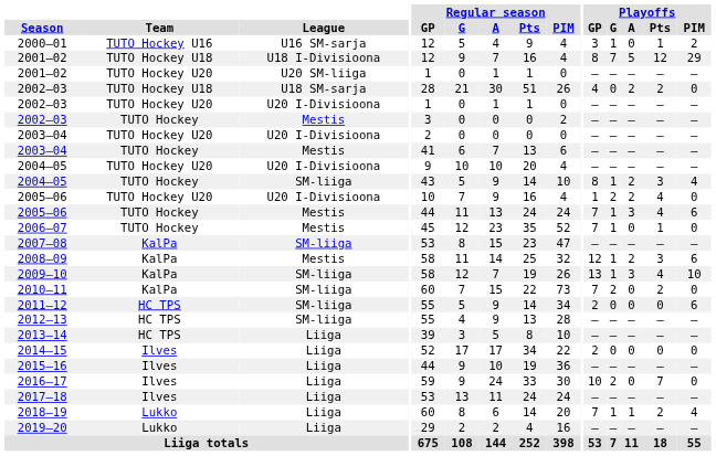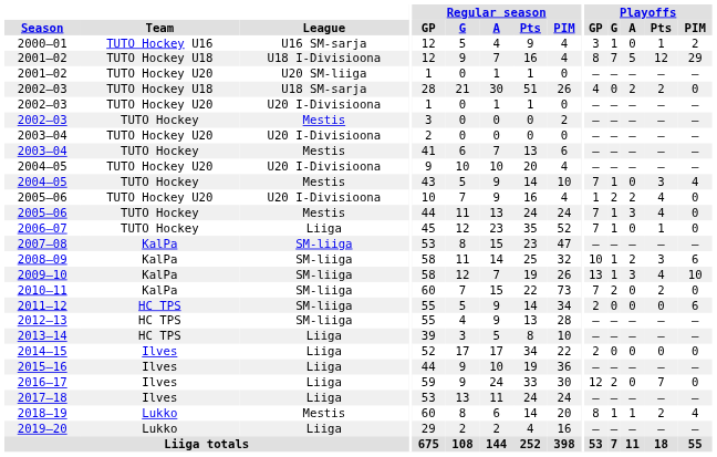 <table border="0" cellpadding="1" cellspacing="0" style="text-align:center; width:60em">
 <tr bgcolor="#e0e0e0">
 <th colspan="3" bgcolor="#ffffff"></th>
 <th rowspan="99" bgcolor="#ffffff"></th>
 <th colspan="5"><a href='#'>Regular season</a></th>
 <th rowspan="99" bgcolor="#ffffff"></th>
 <th colspan="5"><a href='#'>Playoffs</a></th>
 </tr>
 <tr bgcolor="#e0e0e0">
 <th><a href='#'>Season</a></th>
 <th>Team</th>
 <th>League</th>
 <th>GP</th>
 <th><a href='#'>G</a></th>
 <th><a href='#'>A</a></th>
 <th><a href='#'>Pts</a></th>
 <th><a href='#'>PIM</a></th>
 <th>GP</th>
 <th>G</th>
 <th>A</th>
 <th>Pts</th>
 <th>PIM</th>
 </tr>
 <tr>
 <td>2000–01</td>
 <td><a href='#'>TUTO Hockey</a> U16</td>
 <td>U16 SM-sarja</td>
 <td>12</td>
 <td>5</td>
 <td>4</td>
 <td>9</td>
 <td>4</td>
 <td>3</td>
 <td>1</td>
 <td>0</td>
 <td>1</td>
 <td>2</td>
 </tr>
 <tr bgcolor="#f0f0f0">
 <td>2001–02</td>
 <td>TUTO Hockey U18</td>
 <td>U18 I-Divisioona</td>
 <td>12</td>
 <td>9</td>
 <td>7</td>
 <td>16</td>
 <td>4</td>
 <td>8</td>
 <td>7</td>
 <td>5</td>
 <td>12</td>
 <td>29</td>
 </tr>
 <tr>
 <td>2001–02</td>
 <td>TUTO Hockey U20</td>
 <td>U20 SM-liiga</td>
 <td>1</td>
 <td>0</td>
 <td>1</td>
 <td>1</td>
 <td>0</td>
 <td>—</td>
 <td>—</td>
 <td>—</td>
 <td>—</td>
 <td>—</td>
 </tr>
 <tr bgcolor="#f0f0f0">
 <td>2002–03</td>
 <td>TUTO Hockey U18</td>
 <td>U18 SM-sarja</td>
 <td>28</td>
 <td>21</td>
 <td>30</td>
 <td>51</td>
 <td>26</td>
 <td>4</td>
 <td>0</td>
 <td>2</td>
 <td>2</td>
 <td>0</td>
 </tr>
 <tr>
 <td>2002–03</td>
 <td>TUTO Hockey U20</td>
 <td>U20 I-Divisioona</td>
 <td>1</td>
 <td>0</td>
 <td>1</td>
 <td>1</td>
 <td>0</td>
 <td>—</td>
 <td>—</td>
 <td>—</td>
 <td>—</td>
 <td>—</td>
 </tr>
 <tr bgcolor="#f0f0f0">
 <td><a href='#'>2002–03</a></td>
 <td>TUTO Hockey</td>
 <td><a href='#'>Mestis</a></td>
 <td>3</td>
 <td>0</td>
 <td>0</td>
 <td>0</td>
 <td>2</td>
 <td>—</td>
 <td>—</td>
 <td>—</td>
 <td>—</td>
 <td>—</td>
 </tr>
 <tr>
 <td>2003–04</td>
 <td>TUTO Hockey U20</td>
 <td>U20 I-Divisioona</td>
 <td>2</td>
 <td>0</td>
 <td>0</td>
 <td>0</td>
 <td>0</td>
 <td>—</td>
 <td>—</td>
 <td>—</td>
 <td>—</td>
 <td>—</td>
 </tr>
 <tr bgcolor="#f0f0f0">
 <td><a href='#'>2003–04</a></td>
 <td>TUTO Hockey</td>
 <td>Mestis</td>
 <td>41</td>
 <td>6</td>
 <td>7</td>
 <td>13</td>
 <td>6</td>
 <td>—</td>
 <td>—</td>
 <td>—</td>
 <td>—</td>
 <td>—</td>
 </tr>
 <tr>
 <td>2004–05</td>
 <td>TUTO Hockey U20</td>
 <td>U20 I-Divisioona</td>
 <td>9</td>
 <td>10</td>
 <td>10</td>
 <td>20</td>
 <td>4</td>
 <td>—</td>
 <td>—</td>
 <td>—</td>
 <td>—</td>
 <td>—</td>
 </tr>
 <tr bgcolor="#f0f0f0">
 <td><a href='#'>2004–05</a></td>
 <td>TUTO Hockey</td>
-<td>SM-liiga</td>
+<td>Mestis</td>
 <td>43</td>
 <td>5</td>
 <td>9</td>
 <td>14</td>
 <td>10</td>
-<td>8</td>
+<td>7</td>
 <td>1</td>
-<td>2</td>
+<td>0</td>
 <td>3</td>
 <td>4</td>
 </tr>
 <tr>
 <td>2005–06</td>
 <td>TUTO Hockey U20</td>
 <td>U20 I-Divisioona</td>
 <td>10</td>
 <td>7</td>
 <td>9</td>
 <td>16</td>
 <td>4</td>
 <td>1</td>
 <td>2</td>
 <td>2</td>
 <td>4</td>
 <td>0</td>
 </tr>
 <tr bgcolor="#f0f0f0">
 <td><a href='#'>2005–06</a></td>
 <td>TUTO Hockey</td>
 <td>Mestis</td>
 <td>44</td>
 <td>11</td>
 <td>13</td>
 <td>24</td>
 <td>24</td>
 <td>7</td>
 <td>1</td>
 <td>3</td>
 <td>4</td>
-<td>6</td>
+<td>0</td>
 </tr>
 <tr>
 <td><a href='#'>2006–07</a></td>
 <td>TUTO Hockey</td>
-<td>Mestis</td>
+<td>Liiga</td>
 <td>45</td>
 <td>12</td>
 <td>23</td>
 <td>35</td>
 <td>52</td>
 <td>7</td>
 <td>1</td>
 <td>0</td>
 <td>1</td>
 <td>0</td>
 </tr>
 <tr bgcolor="#f0f0f0">
 <td><a href='#'>2007–08</a></td>
 <td><a href='#'>KalPa</a></td>
 <td><a href='#'>SM-liiga</a></td>
 <td>53</td>
 <td>8</td>
 <td>15</td>
 <td>23</td>
 <td>47</td>
 <td>—</td>
 <td>—</td>
 <td>—</td>
 <td>—</td>
 <td>—</td>
 </tr>
 <tr>
 <td><a href='#'>2008–09</a></td>
 <td>KalPa</td>
-<td>Mestis</td>
+<td>SM-liiga</td>
 <td>58</td>
 <td>11</td>
 <td>14</td>
 <td>25</td>
 <td>32</td>
-<td>12</td>
+<td>10</td>
 <td>1</td>
 <td>2</td>
 <td>3</td>
 <td>6</td>
 </tr>
 <tr bgcolor="#f0f0f0">
 <td><a href='#'>2009–10</a></td>
 <td>KalPa</td>
 <td>SM-liiga</td>
 <td>58</td>
 <td>12</td>
 <td>7</td>
 <td>19</td>
 <td>26</td>
 <td>13</td>
 <td>1</td>
 <td>3</td>
 <td>4</td>
 <td>10</td>
 </tr>
 <tr>
 <td><a href='#'>2010–11</a></td>
 <td>KalPa</td>
 <td>SM-liiga</td>
 <td>60</td>
 <td>7</td>
 <td>15</td>
 <td>22</td>
 <td>73</td>
 <td>7</td>
 <td>2</td>
 <td>0</td>
 <td>2</td>
 <td>0</td>
 </tr>
 <tr bgcolor="#f0f0f0">
 <td><a href='#'>2011–12</a></td>
 <td><a href='#'>HC TPS</a></td>
 <td>SM-liiga</td>
 <td>55</td>
 <td>5</td>
 <td>9</td>
 <td>14</td>
 <td>34</td>
 <td>2</td>
 <td>0</td>
 <td>0</td>
 <td>0</td>
 <td>6</td>
 </tr>
 <tr>
 <td><a href='#'>2012–13</a></td>
 <td>HC TPS</td>
 <td>SM-liiga</td>
 <td>55</td>
 <td>4</td>
 <td>9</td>
 <td>13</td>
 <td>28</td>
 <td>—</td>
 <td>—</td>
 <td>—</td>
 <td>—</td>
 <td>—</td>
 </tr>
 <tr bgcolor="#f0f0f0">
 <td><a href='#'>2013–14</a></td>
 <td>HC TPS</td>
 <td>Liiga</td>
 <td>39</td>
 <td>3</td>
 <td>5</td>
 <td>8</td>
 <td>10</td>
 <td>—</td>
 <td>—</td>
 <td>—</td>
 <td>—</td>
 <td>—</td>
 </tr>
 <tr>
 <td><a href='#'>2014–15</a></td>
 <td><a href='#'>Ilves</a></td>
 <td>Liiga</td>
 <td>52</td>
 <td>17</td>
 <td>17</td>
 <td>34</td>
 <td>22</td>
 <td>2</td>
 <td>0</td>
 <td>0</td>
 <td>0</td>
 <td>0</td>
 </tr>
 <tr bgcolor="#f0f0f0">
 <td><a href='#'>2015–16</a></td>
 <td>Ilves</td>
 <td>Liiga</td>
 <td>44</td>
 <td>9</td>
 <td>10</td>
 <td>19</td>
 <td>36</td>
 <td>—</td>
 <td>—</td>
 <td>—</td>
 <td>—</td>
 <td>—</td>
 </tr>
 <tr>
 <td><a href='#'>2016–17</a></td>
 <td>Ilves</td>
 <td>Liiga</td>
 <td>59</td>
 <td>9</td>
 <td>24</td>
 <td>33</td>
 <td>30</td>
-<td>10</td>
+<td>12</td>
 <td>2</td>
 <td>0</td>
 <td>7</td>
 <td>0</td>
 </tr>
 <tr bgcolor="#f0f0f0">
 <td><a href='#'>2017–18</a></td>
 <td>Ilves</td>
 <td>Liiga</td>
 <td>53</td>
 <td>13</td>
 <td>11</td>
 <td>24</td>
 <td>24</td>
 <td>—</td>
 <td>—</td>
 <td>—</td>
 <td>—</td>
 <td>—</td>
 </tr>
 <tr>
 <td><a href='#'>2018–19</a></td>
 <td><a href='#'>Lukko</a></td>
-<td>Liiga</td>
+<td>Mestis</td>
 <td>60</td>
 <td>8</td>
 <td>6</td>
 <td>14</td>
 <td>20</td>
-<td>7</td>
+<td>8</td>
 <td>1</td>
 <td>1</td>
 <td>2</td>
 <td>4</td>
 </tr>
 <tr bgcolor="#f0f0f0">
 <td><a href='#'>2019–20</a></td>
 <td>Lukko</td>
 <td>Liiga</td>
 <td>29</td>
 <td>2</td>
 <td>2</td>
 <td>4</td>
 <td>16</td>
 <td>—</td>
 <td>—</td>
 <td>—</td>
 <td>—</td>
 <td>—</td>
 </tr>
 <tr>
 </tr>
 <tr ALIGN="center" bgcolor="#e0e0e0">
 <th colspan="3">Liiga totals</th>
 <th ALIGN="center">675</th>
 <th ALIGN="center">108</th>
 <th ALIGN="center">144</th>
 <th ALIGN="center">252</th>
 <th ALIGN="center">398</th>
 <th ALIGN="center">53</th>
 <th ALIGN="center">7</th>
 <th ALIGN="center">11</th>
 <th ALIGN="center">18</th>
 <th ALIGN="center">55</th>
 </tr>
 </table>
